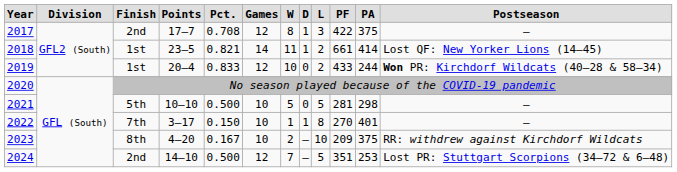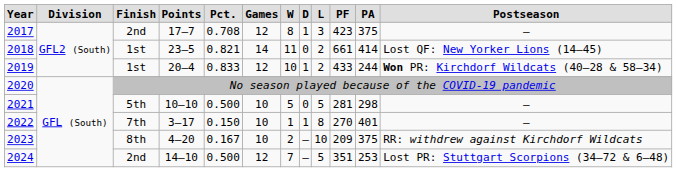 <table class="wikitable" style="text-align:center;">
 <tr style="background:#DFDFDF; font-weight:bold;">
 <td>Year</td>
 <td>Division</td>
 <td>Finish</td>
 <td>Points</td>
 <td>Pct.</td>
 <td>Games</td>
 <td>W</td>
 <td>D</td>
 <td>L</td>
 <td>PF</td>
 <td>PA</td>
 <td>Postseason</td>
 </tr>
 <tr>
 <td><a href='#'>2017</a></td>
 <td rowspan="3"><a href='#'>GFL2</a> <small>(South)</small></td>
 <td>2nd</td>
 <td>17–7</td>
 <td>0.708</td>
 <td>12</td>
 <td>8</td>
 <td>1</td>
 <td>3</td>
-<td>422</td>
+<td>423</td>
 <td>375</td>
 <td>—</td>
 </tr>
 <tr>
 <td><a href='#'>2018</a></td>
 <td>1st</td>
 <td>23–5</td>
 <td>0.821</td>
 <td>14</td>
 <td>11</td>
-<td>1</td>
+<td>0</td>
 <td>2</td>
 <td>661</td>
 <td>414</td>
 <td style="text-align:left">Lost QF: <a href='#'>New Yorker Lions</a> (14–45)</td>
 </tr>
 <tr>
 <td><a href='#'>2019</a></td>
 <td>1st</td>
 <td>20–4</td>
 <td>0.833</td>
 <td>12</td>
 <td>10</td>
-<td>0</td>
+<td>1</td>
 <td>2</td>
 <td>433</td>
 <td>244</td>
 <td style="text-align:left"><strong>Won</strong> PR: <a href='#'>Kirchdorf Wildcats</a> (40–28 & 58–34)</td>
 </tr>
 <tr>
 <td><a href='#'>2020</a></td>
 <td rowspan="5"><a href='#'>GFL</a> <small>(South)</small></td>
 <td colspan="10" style="background:#C0C0C0"><em>No season played because of the <a href='#'>COVID-19 pandemic</a></em></td>
 </tr>
 <tr>
 <td><a href='#'>2021</a></td>
 <td>5th</td>
 <td>10–10</td>
 <td>0.500</td>
 <td>10</td>
 <td>5</td>
 <td>0</td>
 <td>5</td>
 <td>281</td>
 <td>298</td>
 <td>—</td>
 </tr>
 <tr>
 <td><a href='#'>2022</a></td>
 <td>7th</td>
 <td>3–17</td>
 <td>0.150</td>
 <td>10</td>
 <td>1</td>
 <td>1</td>
 <td>8</td>
 <td>270</td>
 <td>401</td>
 <td>—</td>
 </tr>
 <tr>
 <td><a href='#'>2023</a></td>
 <td>8th</td>
 <td>4–20</td>
 <td>0.167</td>
 <td>10</td>
 <td>2</td>
 <td>–</td>
 <td>10</td>
 <td>209</td>
 <td>375</td>
 <td style="text-align:left">RR: <em>withdrew against Kirchdorf Wildcats</em></td>
 </tr>
 <tr>
 <td><a href='#'>2024</a></td>
 <td>2nd</td>
 <td>14–10</td>
 <td>0.500</td>
 <td>12</td>
 <td>7</td>
 <td>–</td>
 <td>5</td>
 <td>351</td>
 <td>253</td>
 <td style="text-align:left">Lost PR: <a href='#'>Stuttgart Scorpions</a> (34–72 & 6–48)</td>
 </tr>
 </table>
